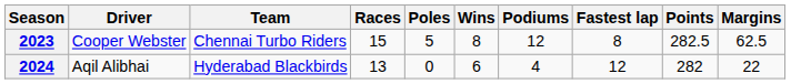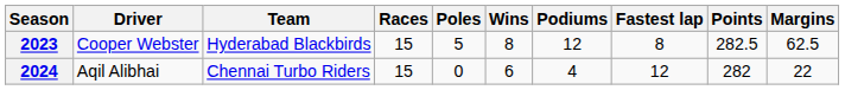 <table class="wikitable" style="font-size:85%; text-align:center">
 <tr>
 <th>Season</th>
 <th>Driver</th>
 <th>Team</th>
 <th>Races</th>
 <th>Poles</th>
 <th>Wins</th>
 <th>Podiums</th>
 <th>Fastest lap</th>
 <th>Points</th>
 <th>Margins</th>
 </tr>
 <tr>
 <th><a href='#'>2023</a></th>
 <td align="left"> <a href='#'>Cooper Webster</a></td>
-<td align="left"> <a href='#'>Chennai Turbo Riders</a></td>
+<td align="left"> <a href='#'>Hyderabad Blackbirds</a></td>
 <td>15</td>
 <td>5</td>
 <td>8</td>
 <td>12</td>
 <td>8</td>
 <td>282.5</td>
 <td>62.5</td>
 </tr>
 <tr>
 <th><a href='#'>2024</a></th>
 <td align="left">  Aqil Alibhai</td>
-<td align="left"> <a href='#'>Hyderabad Blackbirds</a></td>
-<td>13</td>
+<td align="left"> <a href='#'>Chennai Turbo Riders</a></td>
+<td>15</td>
 <td>0</td>
 <td>6</td>
 <td>4</td>
 <td>12</td>
 <td>282</td>
 <td>22</td>
 </tr>
 </table>
